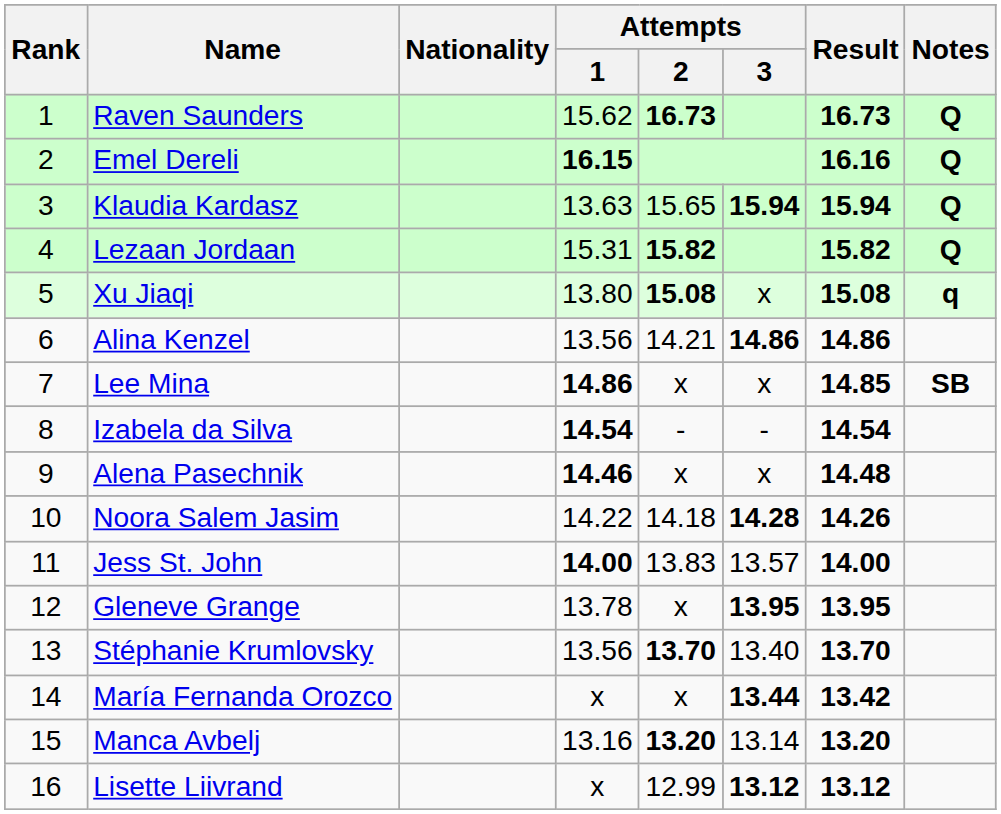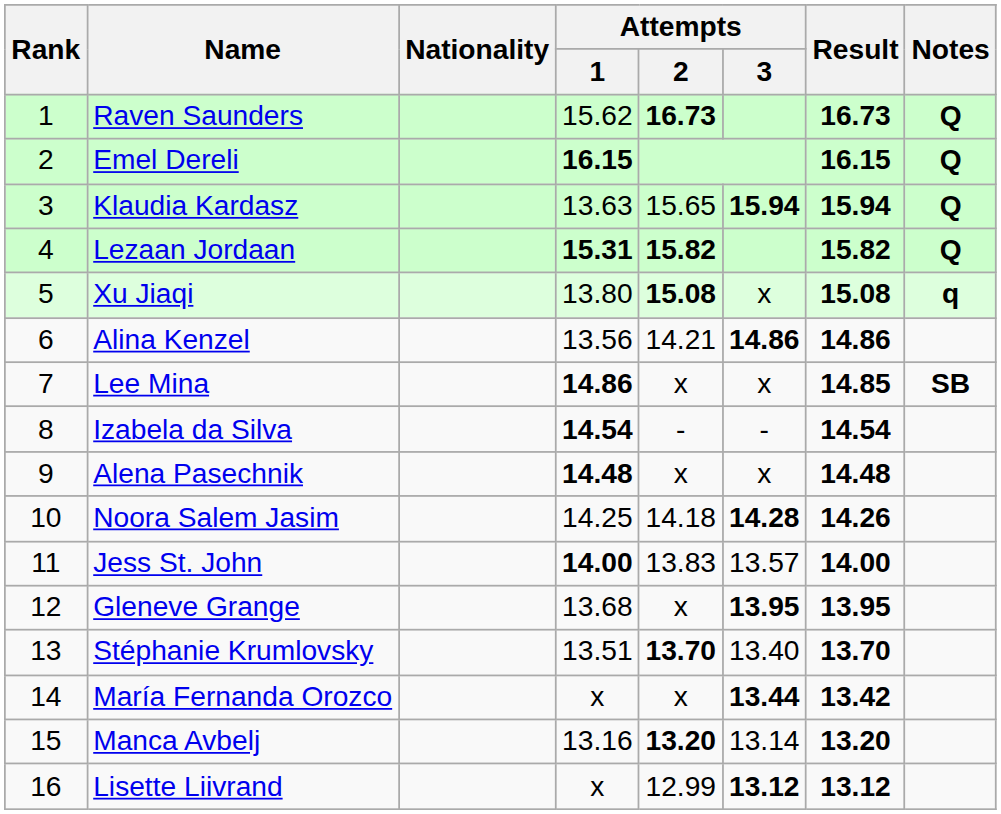 <table class="wikitable sortable" style="text-align:center">
 <tr>
 <th rowspan=2>Rank</th>
 <th rowspan=2>Name</th>
 <th rowspan=2>Nationality</th>
 <th colspan=3>Attempts</th>
 <th rowspan=2>Result</th>
 <th rowspan=2>Notes</th>
 </tr>
 <tr>
 <th>1</th>
 <th>2</th>
 <th>3</th>
 </tr>
 <tr bgcolor=ccffcc>
 <td>1</td>
 <td align=left><a href='#'>Raven Saunders</a></td>
 <td align=left></td>
 <td>15.62</td>
 <td><strong>16.73</strong></td>
 <td></td>
 <td><strong>16.73</strong></td>
 <td><strong>Q</strong></td>
 </tr>
 <tr bgcolor=ccffcc>
 <td>2</td>
 <td align=left><a href='#'>Emel Dereli</a></td>
 <td align=left></td>
 <td><strong>16.15</strong></td>
 <td colspan=2></td>
-<td><strong>16.16</strong></td>
+<td><strong>16.15</strong></td>
 <td><strong>Q</strong></td>
 </tr>
 <tr bgcolor=ccffcc>
 <td>3</td>
 <td align=left><a href='#'>Klaudia Kardasz</a></td>
 <td align=left></td>
 <td>13.63</td>
 <td>15.65</td>
 <td><strong>15.94</strong></td>
 <td><strong>15.94</strong></td>
 <td><strong>Q</strong></td>
 </tr>
 <tr bgcolor=ccffcc>
 <td>4</td>
 <td align=left><a href='#'>Lezaan Jordaan</a></td>
 <td align=left></td>
-<td>15.31</td>
+<td><strong>15.31</strong></td>
 <td><strong>15.82</strong></td>
 <td></td>
 <td><strong>15.82</strong></td>
 <td><strong>Q</strong></td>
 </tr>
 <tr bgcolor=ddffdd>
 <td>5</td>
 <td align=left><a href='#'>Xu Jiaqi</a></td>
 <td align=left></td>
 <td>13.80</td>
 <td><strong>15.08</strong></td>
 <td>x</td>
 <td><strong>15.08</strong></td>
 <td><strong>q</strong></td>
 </tr>
 <tr>
 <td>6</td>
 <td align=left><a href='#'>Alina Kenzel</a></td>
 <td align=left></td>
 <td>13.56</td>
 <td>14.21</td>
 <td><strong>14.86</strong></td>
 <td><strong>14.86</strong></td>
 <td></td>
 </tr>
 <tr>
 <td>7</td>
 <td align=left><a href='#'>Lee Mina</a></td>
 <td align=left></td>
 <td><strong>14.86</strong></td>
 <td>x</td>
 <td>x</td>
 <td><strong>14.85</strong></td>
 <td><strong>SB</strong></td>
 </tr>
 <tr>
 <td>8</td>
 <td align=left><a href='#'>Izabela da Silva</a></td>
 <td align=left></td>
 <td><strong>14.54</strong></td>
 <td>-</td>
 <td>-</td>
 <td><strong>14.54</strong></td>
 <td></td>
 </tr>
 <tr>
 <td>9</td>
 <td align=left><a href='#'>Alena Pasechnik</a></td>
 <td align=left></td>
-<td><strong>14.46</strong></td>
+<td><strong>14.48</strong></td>
 <td>x</td>
 <td>x</td>
 <td><strong>14.48</strong></td>
 <td></td>
 </tr>
 <tr>
 <td>10</td>
 <td align=left><a href='#'>Noora Salem Jasim</a></td>
 <td align=left></td>
-<td>14.22</td>
+<td>14.25</td>
 <td>14.18</td>
 <td><strong>14.28</strong></td>
 <td><strong>14.26</strong></td>
 <td></td>
 </tr>
 <tr>
 <td>11</td>
 <td align=left><a href='#'>Jess St. John</a></td>
 <td align=left></td>
 <td><strong>14.00</strong></td>
 <td>13.83</td>
 <td>13.57</td>
 <td><strong>14.00</strong></td>
 <td></td>
 </tr>
 <tr>
 <td>12</td>
 <td align=left><a href='#'>Gleneve Grange</a></td>
 <td align=left></td>
-<td>13.78</td>
+<td>13.68</td>
 <td>x</td>
 <td><strong>13.95</strong></td>
 <td><strong>13.95</strong></td>
 <td></td>
 </tr>
 <tr>
 <td>13</td>
 <td align=left><a href='#'>Stéphanie Krumlovsky</a></td>
 <td align=left></td>
-<td>13.56</td>
+<td>13.51</td>
 <td><strong>13.70</strong></td>
 <td>13.40</td>
 <td><strong>13.70</strong></td>
 <td></td>
 </tr>
 <tr>
 <td>14</td>
 <td align=left><a href='#'>María Fernanda Orozco</a></td>
 <td align=left></td>
 <td>x</td>
 <td>x</td>
 <td><strong>13.44</strong></td>
 <td><strong>13.42</strong></td>
 <td></td>
 </tr>
 <tr>
 <td>15</td>
 <td align=left><a href='#'>Manca Avbelj</a></td>
 <td align=left></td>
 <td>13.16</td>
 <td><strong>13.20</strong></td>
 <td>13.14</td>
 <td><strong>13.20</strong></td>
 <td></td>
 </tr>
 <tr>
 <td>16</td>
 <td align=left><a href='#'>Lisette Liivrand</a></td>
 <td align=left></td>
 <td>x</td>
 <td>12.99</td>
 <td><strong>13.12</strong></td>
 <td><strong>13.12</strong></td>
 <td></td>
 </tr>
 </table>
